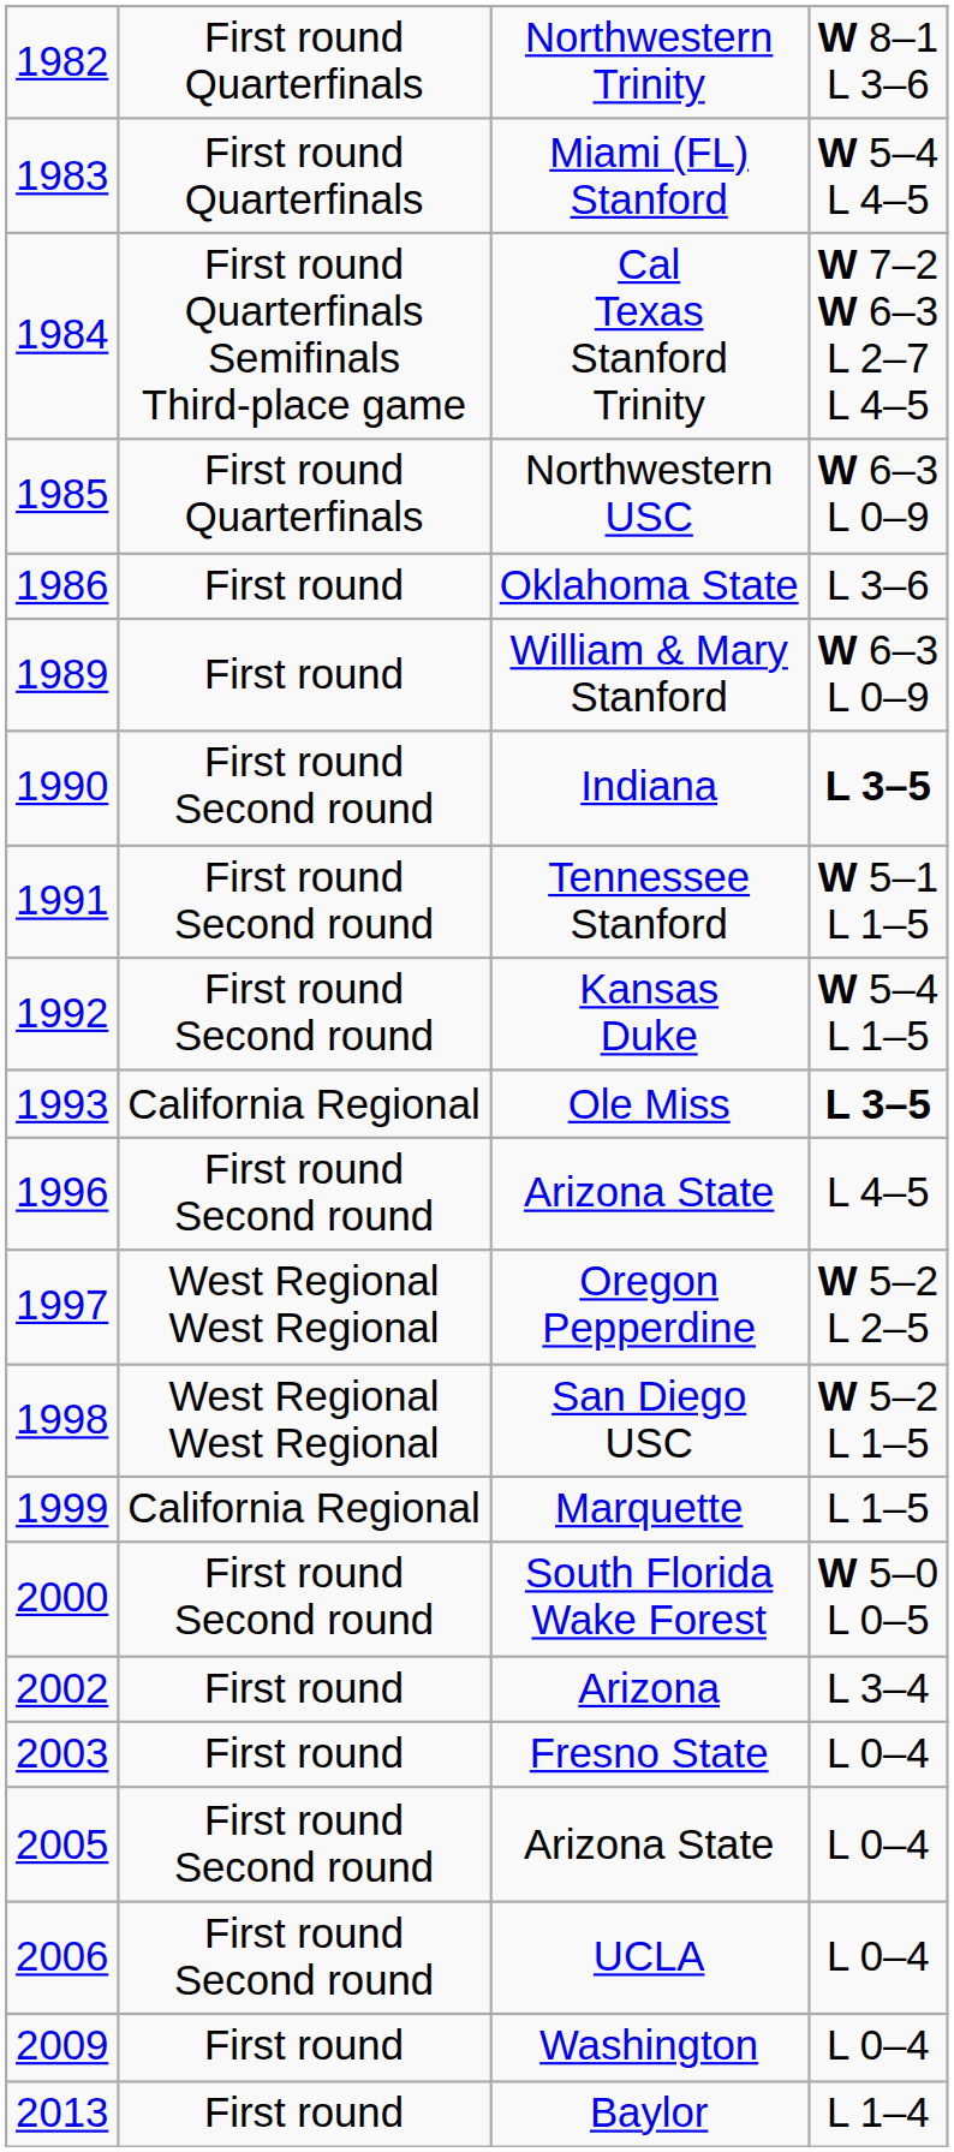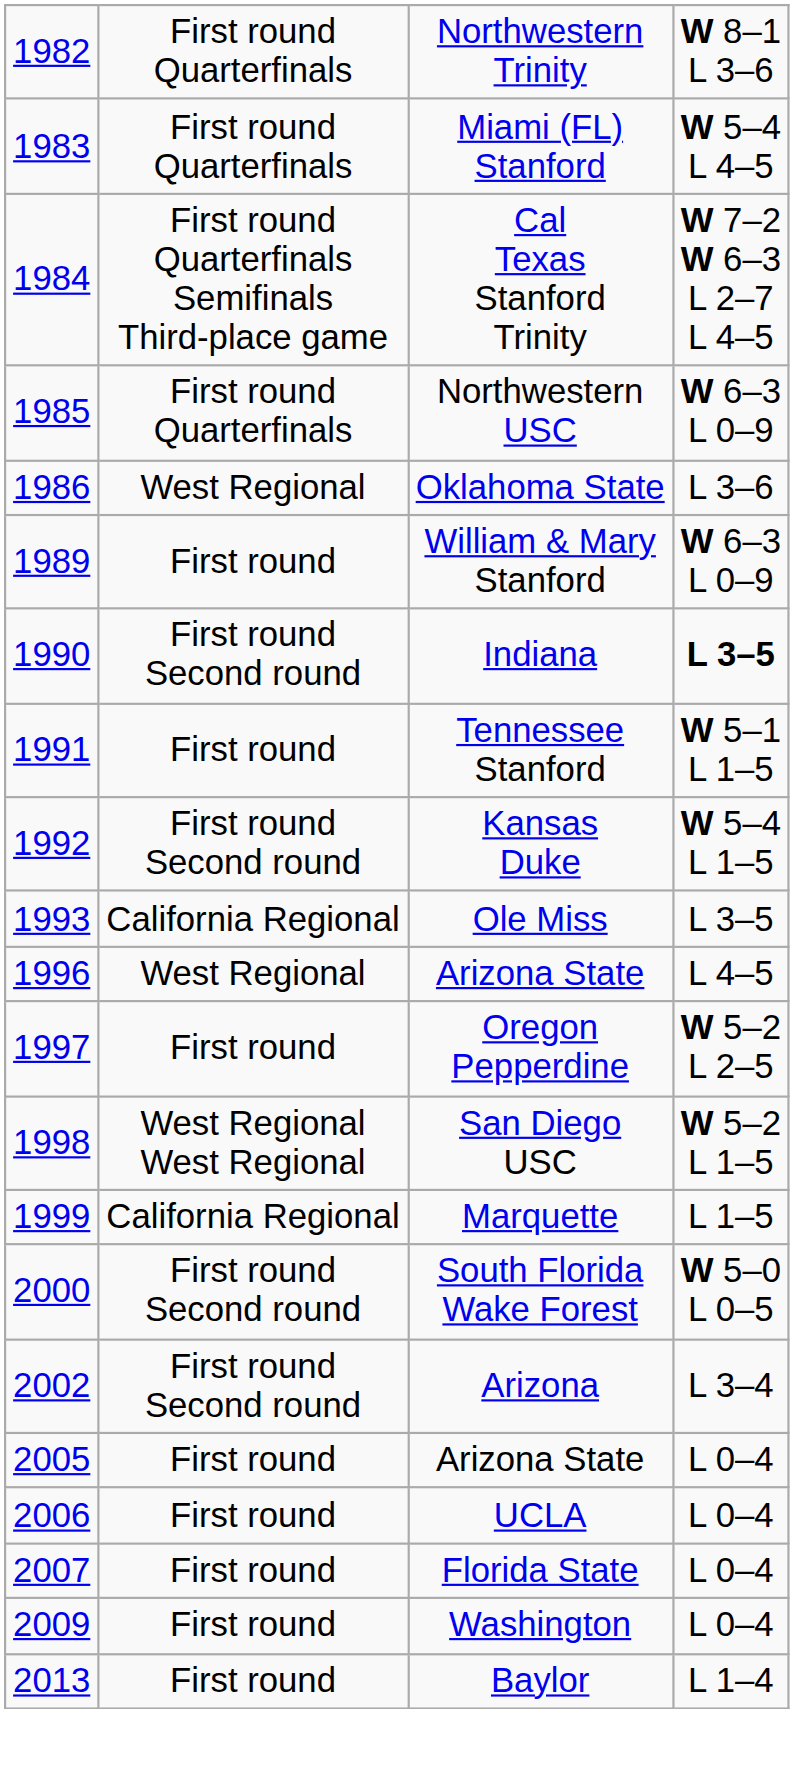 <table class="wikitable">
 <tr align="center">
 <td><a href='#'>1982</a></td>
 <td>First round<br>Quarterfinals</td>
 <td><a href='#'>Northwestern</a><br><a href='#'>Trinity</a></td>
 <td><strong>W</strong> 8–1<br>L 3–6</td>
 </tr>
 <tr align="center">
 <td><a href='#'>1983</a></td>
 <td>First round<br>Quarterfinals</td>
 <td><a href='#'>Miami (FL)</a><br><a href='#'>Stanford</a></td>
 <td><strong>W</strong> 5–4<br>L 4–5</td>
 </tr>
 <tr align="center">
 <td><a href='#'>1984</a></td>
 <td>First round<br>Quarterfinals<br>Semifinals<br>Third-place game</td>
 <td><a href='#'>Cal</a><br><a href='#'>Texas</a><br>Stanford<br>Trinity</td>
 <td><strong>W</strong> 7–2<br><strong>W</strong> 6–3<br>L 2–7<br>L 4–5</td>
 </tr>
 <tr align="center">
 <td><a href='#'>1985</a></td>
 <td>First round<br>Quarterfinals</td>
 <td>Northwestern<br><a href='#'>USC</a></td>
 <td><strong>W</strong> 6–3<br>L 0–9</td>
 </tr>
 <tr align="center">
 <td><a href='#'>1986</a></td>
-<td>First round</td>
+<td>West Regional</td>
 <td><a href='#'>Oklahoma State</a></td>
 <td>L 3–6</td>
 </tr>
 <tr align="center">
 <td><a href='#'>1989</a></td>
 <td>First round</td>
 <td><a href='#'>William & Mary</a><br>Stanford</td>
 <td><strong>W</strong> 6–3<br>L 0–9</td>
 </tr>
 <tr align="center">
 <td><a href='#'>1990</a></td>
 <td>First round<br>Second round</td>
 <td><a href='#'>Indiana</a></td>
 <td><strong>L 3–5</strong></td>
 </tr>
 <tr align="center">
 <td><a href='#'>1991</a></td>
-<td>First round<br>Second round</td>
+<td>First round</td>
 <td><a href='#'>Tennessee</a><br>Stanford</td>
 <td><strong>W</strong> 5–1<br>L 1–5</td>
 </tr>
 <tr align="center">
 <td><a href='#'>1992</a></td>
 <td>First round<br>Second round</td>
 <td><a href='#'>Kansas</a><br><a href='#'>Duke</a></td>
 <td><strong>W</strong> 5–4<br>L 1–5</td>
 </tr>
 <tr align="center">
 <td><a href='#'>1993</a></td>
 <td>California Regional</td>
 <td><a href='#'>Ole Miss</a></td>
-<td><strong>L 3–5</strong></td>
+<td>L 3–5</td>
 </tr>
 <tr align="center">
 <td><a href='#'>1996</a></td>
-<td>First round<br>Second round</td>
+<td>West Regional</td>
 <td><a href='#'>Arizona State</a></td>
 <td>L 4–5</td>
 </tr>
 <tr align="center">
 <td><a href='#'>1997</a></td>
-<td>West Regional<br>West Regional</td>
+<td>First round</td>
 <td><a href='#'>Oregon</a><br><a href='#'>Pepperdine</a></td>
 <td><strong>W</strong> 5–2<br>L 2–5</td>
 </tr>
 <tr align="center">
 <td><a href='#'>1998</a></td>
 <td>West Regional<br>West Regional</td>
 <td><a href='#'>San Diego</a><br>USC</td>
 <td><strong>W</strong> 5–2<br>L 1–5</td>
 </tr>
 <tr align="center">
 <td><a href='#'>1999</a></td>
 <td>California Regional</td>
 <td><a href='#'>Marquette</a></td>
 <td>L 1–5</td>
 </tr>
 <tr align="center">
 <td><a href='#'>2000</a></td>
 <td>First round<br>Second round</td>
 <td><a href='#'>South Florida</a><br><a href='#'>Wake Forest</a></td>
 <td><strong>W</strong> 5–0<br>L 0–5</td>
 </tr>
 <tr align="center">
 <td><a href='#'>2002</a></td>
-<td>First round</td>
+<td>First round<br>Second round</td>
 <td><a href='#'>Arizona</a></td>
 <td>L 3–4</td>
 </tr>
 <tr align="center">
-<td><a href='#'>2003</a></td>
+<td><a href='#'>2005</a></td>
 <td>First round</td>
-<td><a href='#'>Fresno State</a></td>
-<td>L 0–4</td>
-</tr>
-<tr align="center">
-<td><a href='#'>2005</a></td>
-<td>First round<br>Second round</td>
 <td>Arizona State</td>
 <td>L 0–4</td>
 </tr>
 <tr align="center">
 <td><a href='#'>2006</a></td>
-<td>First round<br>Second round</td>
+<td>First round</td>
 <td><a href='#'>UCLA</a></td>
+<td>L 0–4</td>
+</tr>
+<tr align="center">
+<td><a href='#'>2007</a></td>
+<td>First round</td>
+<td><a href='#'>Florida State</a></td>
 <td>L 0–4</td>
 </tr>
 <tr align="center">
 <td><a href='#'>2009</a></td>
 <td>First round</td>
 <td><a href='#'>Washington</a></td>
 <td>L 0–4</td>
 </tr>
 <tr align="center">
 <td><a href='#'>2013</a></td>
 <td>First round</td>
 <td><a href='#'>Baylor</a></td>
 <td>L 1–4</td>
 </tr>
 </table>
